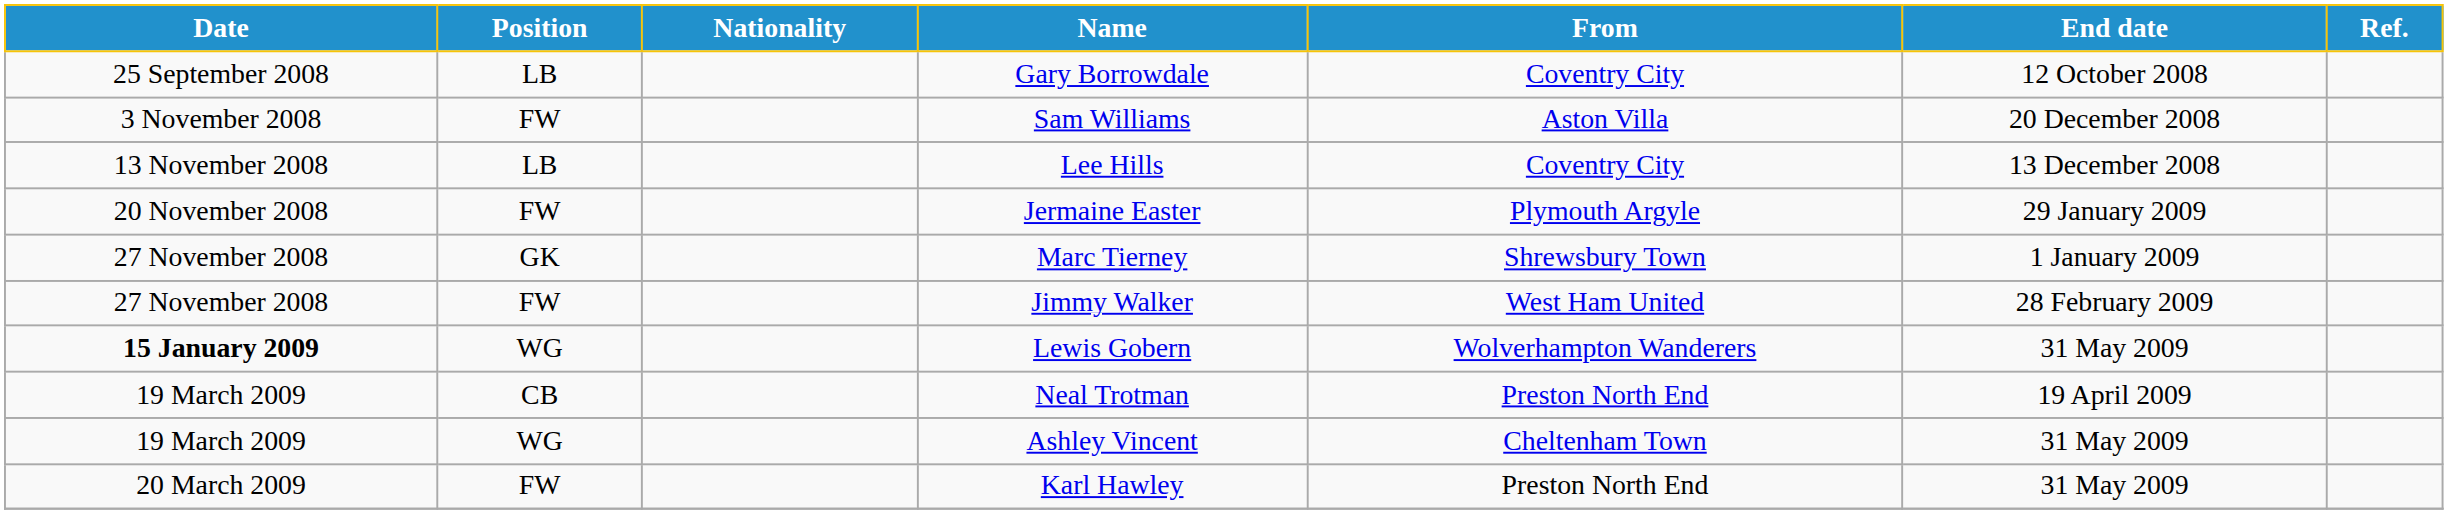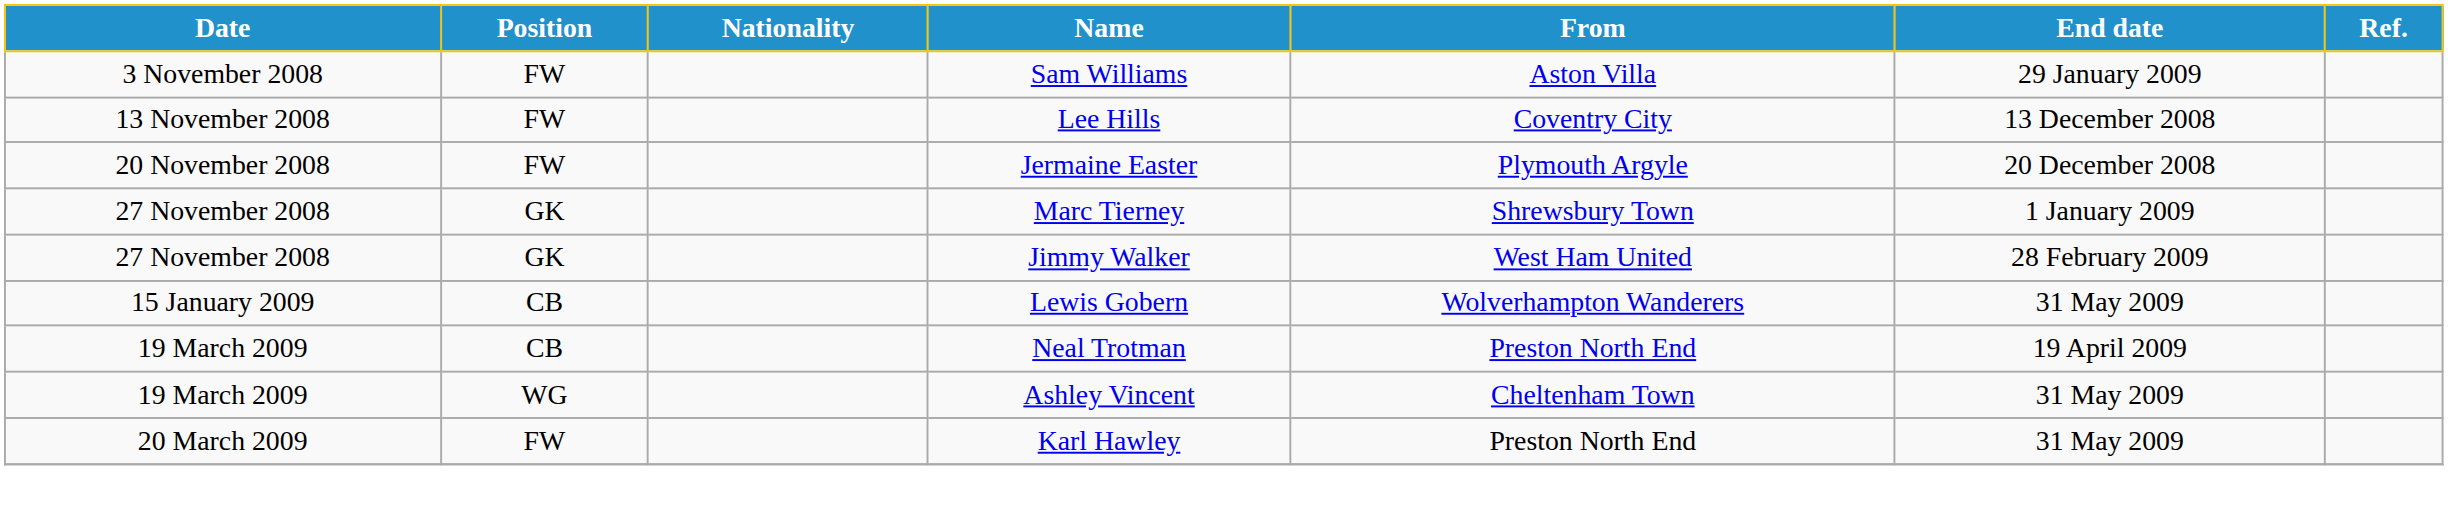 <table class="wikitable" style="text-align:center; font-size:90%; width:100%;">
 <tr>
 <th style="background:#2191CC; color:white; border:1px solid #F7C408; text-align:center;">Date</th>
 <th style="background:#2191CC; color:white; border:1px solid #F7C408; text-align:center;">Position</th>
 <th style="background:#2191CC; color:white; border:1px solid #F7C408; text-align:center;">Nationality</th>
 <th style="background:#2191CC; color:white; border:1px solid #F7C408; text-align:center;">Name</th>
 <th style="background:#2191CC; color:white; border:1px solid #F7C408; text-align:center;">From</th>
 <th style="background:#2191CC; color:white; border:1px solid #F7C408; text-align:center;">End date</th>
 <th style="background:#2191CC; color:white; border:1px solid #F7C408; text-align:center;">Ref.</th>
 </tr>
 <tr>
-<td>25 September 2008</td>
-<td>LB</td>
-<td></td>
-<td><a href='#'>Gary Borrowdale</a></td>
-<td> <a href='#'>Coventry City</a></td>
-<td>12 October 2008</td>
-<td></td>
-</tr>
-<tr>
 <td>3 November 2008</td>
 <td>FW</td>
 <td></td>
 <td><a href='#'>Sam Williams</a></td>
 <td> <a href='#'>Aston Villa</a></td>
-<td>20 December 2008</td>
+<td>29 January 2009</td>
 <td></td>
 </tr>
 <tr>
 <td>13 November 2008</td>
-<td>LB</td>
+<td>FW</td>
 <td></td>
 <td><a href='#'>Lee Hills</a></td>
 <td> <a href='#'>Coventry City</a></td>
 <td>13 December 2008</td>
 <td></td>
 </tr>
 <tr>
 <td>20 November 2008</td>
 <td>FW</td>
 <td></td>
 <td><a href='#'>Jermaine Easter</a></td>
 <td> <a href='#'>Plymouth Argyle</a></td>
-<td>29 January 2009</td>
+<td>20 December 2008</td>
 <td></td>
 </tr>
 <tr>
 <td>27 November 2008</td>
 <td>GK</td>
 <td></td>
 <td><a href='#'>Marc Tierney</a></td>
 <td> <a href='#'>Shrewsbury Town</a></td>
 <td>1 January 2009</td>
 <td></td>
 </tr>
 <tr>
 <td>27 November 2008</td>
-<td>FW</td>
+<td>GK</td>
 <td></td>
 <td><a href='#'>Jimmy Walker</a></td>
 <td> <a href='#'>West Ham United</a></td>
 <td>28 February 2009</td>
 <td></td>
 </tr>
 <tr>
-<td><strong>15 January 2009</strong></td>
-<td>WG</td>
+<td>15 January 2009</td>
+<td>CB</td>
 <td></td>
 <td><a href='#'>Lewis Gobern</a></td>
 <td> <a href='#'>Wolverhampton Wanderers</a></td>
 <td>31 May 2009</td>
 <td></td>
 </tr>
 <tr>
 <td>19 March 2009</td>
 <td>CB</td>
 <td></td>
 <td><a href='#'>Neal Trotman</a></td>
 <td> <a href='#'>Preston North End</a></td>
 <td>19 April 2009</td>
 <td></td>
 </tr>
 <tr>
 <td>19 March 2009</td>
 <td>WG</td>
 <td></td>
 <td><a href='#'>Ashley Vincent</a></td>
 <td> <a href='#'>Cheltenham Town</a></td>
 <td>31 May 2009</td>
 <td></td>
 </tr>
 <tr>
 <td>20 March 2009</td>
 <td>FW</td>
 <td></td>
 <td><a href='#'>Karl Hawley</a></td>
 <td> Preston North End</td>
 <td>31 May 2009</td>
 <td></td>
 </tr>
 <tr>
 </tr>
 </table>
